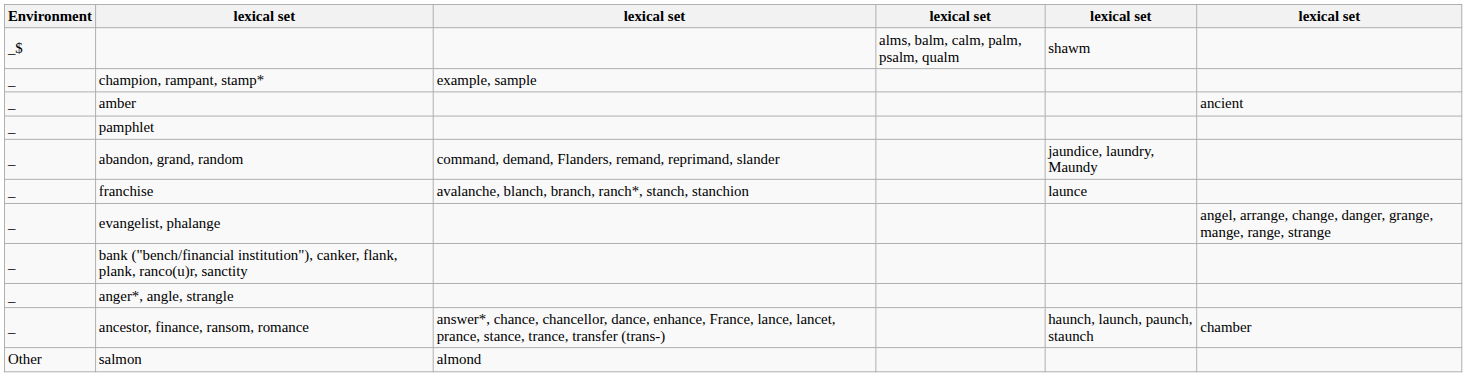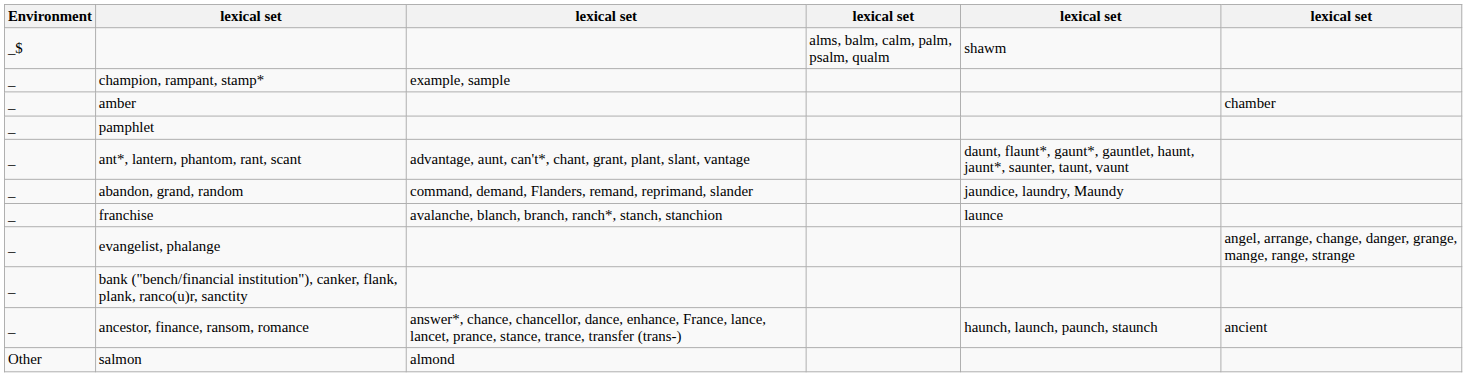 <table class="wikitable">
 <tr>
 <th>Environment</th>
 <th> lexical set</th>
 <th> lexical set</th>
 <th> lexical set</th>
 <th> lexical set</th>
 <th> lexical set</th>
 </tr>
 <tr>
 <td>_$</td>
 <td></td>
 <td></td>
 <td>alms, balm, calm, palm, psalm, qualm</td>
 <td>shawm</td>
 <td></td>
 </tr>
 <tr>
 <td>_</td>
 <td>champion, rampant, stamp*</td>
 <td>example, sample</td>
 <td></td>
 <td></td>
 <td></td>
 </tr>
 <tr>
 <td>_</td>
 <td>amber</td>
 <td></td>
 <td></td>
 <td></td>
-<td>ancient</td>
+<td>chamber</td>
 </tr>
 <tr>
 <td>_</td>
 <td>pamphlet</td>
 <td></td>
 <td></td>
 <td></td>
+<td></td>
+</tr>
+<tr>
+<td>_</td>
+<td>ant*, lantern, phantom, rant, scant</td>
+<td>advantage, aunt, can't*, chant, grant, plant, slant, vantage</td>
+<td></td>
+<td>daunt, flaunt*, gaunt*, gauntlet, haunt, jaunt*, saunter, taunt, vaunt</td>
 <td></td>
 </tr>
 <tr>
 <td>_</td>
 <td>abandon, grand, random</td>
 <td>command, demand, Flanders, remand, reprimand, slander</td>
 <td></td>
 <td>jaundice, laundry, Maundy</td>
 <td></td>
 </tr>
 <tr>
 <td>_</td>
 <td>franchise</td>
 <td>avalanche, blanch, branch, ranch*, stanch, stanchion</td>
 <td></td>
 <td>launce</td>
 <td></td>
 </tr>
 <tr>
 <td>_</td>
 <td>evangelist, phalange</td>
 <td></td>
 <td></td>
 <td></td>
 <td>angel, arrange, change, danger, grange, mange, range, strange</td>
 </tr>
 <tr>
 <td>_</td>
 <td>bank ("bench/financial institution"), canker, flank, plank, ranco(u)r, sanctity</td>
 <td></td>
 <td></td>
 <td></td>
 <td></td>
 </tr>
 <tr>
 <td>_</td>
-<td>anger*, angle, strangle</td>
-<td></td>
-<td></td>
-<td></td>
-<td></td>
-</tr>
-<tr>
-<td>_</td>
 <td>ancestor, finance, ransom, romance</td>
 <td>answer*, chance, chancellor, dance, enhance, France, lance, lancet, prance, stance, trance, transfer (trans-)</td>
 <td></td>
 <td>haunch, launch, paunch, staunch</td>
-<td>chamber</td>
+<td>ancient</td>
 </tr>
 <tr>
 <td>Other</td>
 <td>salmon</td>
 <td>almond</td>
 <td></td>
 <td></td>
 <td></td>
 </tr>
 </table>
